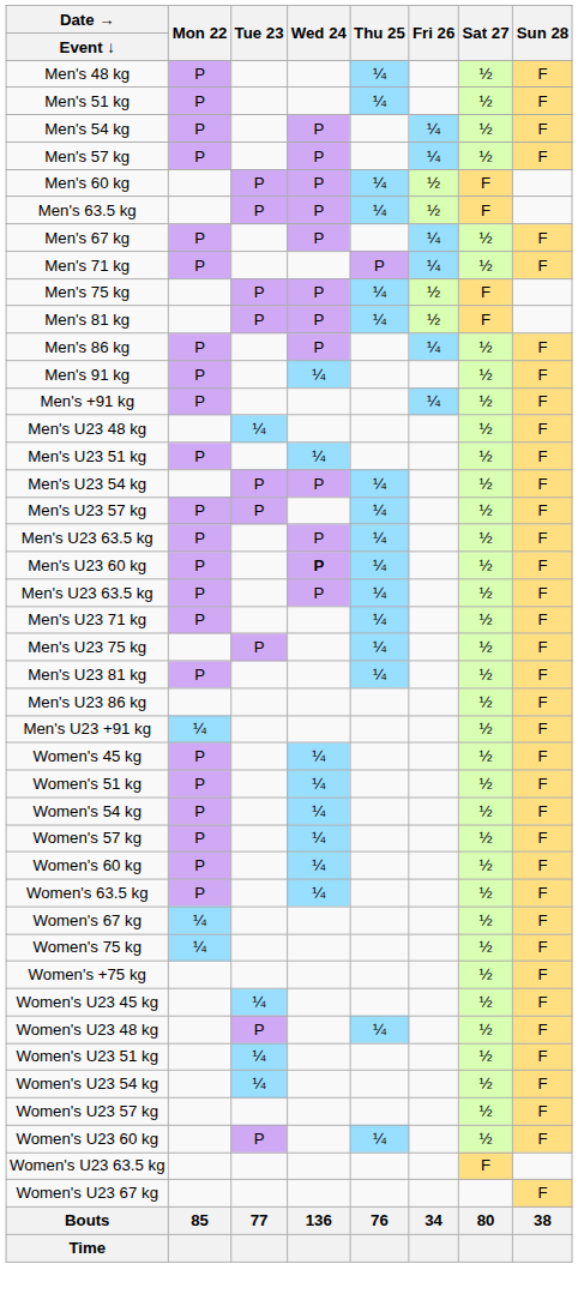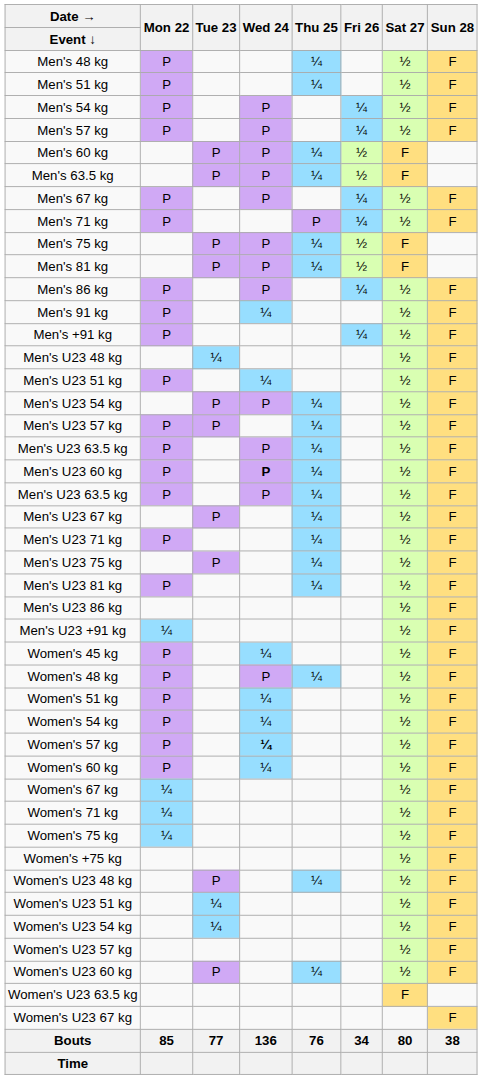 <table class="wikitable" style="font-size:90%; line-height:1.25em; margin:0.5em auto; text-align:center">
 <tr>
 <th>Date →</th>
 <th rowspan=2>Mon 22</th>
 <th rowspan=2>Tue 23</th>
 <th rowspan=2>Wed 24</th>
 <th rowspan=2>Thu 25</th>
 <th rowspan=2>Fri 26</th>
 <th rowspan=2>Sat 27</th>
 <th rowspan=2>Sun 28</th>
 </tr>
 <tr>
 <th>Event   ↓</th>
 </tr>
 <tr>
 <td>Men's 48 kg</td>
 <td bgcolor="#D0A9F5">P</td>
 <td></td>
 <td></td>
 <td bgcolor="#97DEFF">¼</td>
 <td></td>
 <td bgcolor="#D9FFB2">½</td>
 <td bgcolor="#FFDF80">F</td>
 </tr>
 <tr>
 <td>Men's 51 kg</td>
 <td bgcolor="#D0A9F5">P</td>
 <td></td>
 <td></td>
 <td bgcolor="#97DEFF">¼</td>
 <td></td>
 <td bgcolor="#D9FFB2">½</td>
 <td bgcolor="#FFDF80">F</td>
 </tr>
 <tr>
 <td>Men's 54 kg</td>
 <td bgcolor="#D0A9F5">P</td>
 <td></td>
 <td bgcolor="#D0A9F5">P</td>
 <td></td>
 <td bgcolor="#97DEFF">¼</td>
 <td bgcolor="#D9FFB2">½</td>
 <td bgcolor="#FFDF80">F</td>
 </tr>
 <tr>
 <td>Men's 57 kg</td>
 <td bgcolor="#D0A9F5">P</td>
 <td></td>
 <td bgcolor="#D0A9F5">P</td>
 <td></td>
 <td bgcolor="#97DEFF">¼</td>
 <td bgcolor="#D9FFB2">½</td>
 <td bgcolor="#FFDF80">F</td>
 </tr>
 <tr>
 <td>Men's 60 kg</td>
 <td></td>
 <td bgcolor="#D0A9F5">P</td>
 <td bgcolor="#D0A9F5">P</td>
 <td bgcolor="#97DEFF">¼</td>
 <td bgcolor="#D9FFB2">½</td>
 <td bgcolor="#FFDF80">F</td>
 <td></td>
 </tr>
 <tr>
 <td>Men's 63.5 kg</td>
 <td></td>
 <td bgcolor="#D0A9F5">P</td>
 <td bgcolor="#D0A9F5">P</td>
 <td bgcolor="#97DEFF">¼</td>
 <td bgcolor="#D9FFB2">½</td>
 <td bgcolor="#FFDF80">F</td>
 <td></td>
 </tr>
 <tr>
 <td>Men's 67 kg</td>
 <td bgcolor="#D0A9F5">P</td>
 <td></td>
 <td bgcolor="#D0A9F5">P</td>
 <td></td>
 <td bgcolor="#97DEFF">¼</td>
 <td bgcolor="#D9FFB2">½</td>
 <td bgcolor="#FFDF80">F</td>
 </tr>
 <tr>
 <td>Men's 71 kg</td>
 <td bgcolor="#D0A9F5">P</td>
 <td></td>
 <td></td>
 <td bgcolor="#D0A9F5">P</td>
 <td bgcolor="#97DEFF">¼</td>
 <td bgcolor="#D9FFB2">½</td>
 <td bgcolor="#FFDF80">F</td>
 </tr>
 <tr>
 <td>Men's 75 kg</td>
 <td></td>
 <td bgcolor="#D0A9F5">P</td>
 <td bgcolor="#D0A9F5">P</td>
 <td bgcolor="#97DEFF">¼</td>
 <td bgcolor="#D9FFB2">½</td>
 <td bgcolor="#FFDF80">F</td>
 <td></td>
 </tr>
 <tr>
 <td>Men's 81 kg</td>
 <td></td>
 <td bgcolor="#D0A9F5">P</td>
 <td bgcolor="#D0A9F5">P</td>
 <td bgcolor="#97DEFF">¼</td>
 <td bgcolor="#D9FFB2">½</td>
 <td bgcolor="#FFDF80">F</td>
 <td></td>
 </tr>
 <tr>
 <td>Men's 86 kg</td>
 <td bgcolor="#D0A9F5">P</td>
 <td></td>
 <td bgcolor="#D0A9F5">P</td>
 <td></td>
 <td bgcolor="#97DEFF">¼</td>
 <td bgcolor="#D9FFB2">½</td>
 <td bgcolor="#FFDF80">F</td>
 </tr>
 <tr>
 <td>Men's 91 kg</td>
 <td bgcolor="#D0A9F5">P</td>
 <td></td>
 <td bgcolor="#97DEFF">¼</td>
 <td></td>
 <td></td>
 <td bgcolor="#D9FFB2">½</td>
 <td bgcolor="#FFDF80">F</td>
 </tr>
 <tr>
 <td>Men's +91 kg</td>
 <td bgcolor="#D0A9F5">P</td>
 <td></td>
 <td></td>
 <td></td>
 <td bgcolor="#97DEFF">¼</td>
 <td bgcolor="#D9FFB2">½</td>
 <td bgcolor="#FFDF80">F</td>
 </tr>
 <tr>
 <td>Men's U23 48 kg</td>
 <td></td>
 <td bgcolor="#97DEFF">¼</td>
 <td></td>
 <td></td>
 <td></td>
 <td bgcolor="#D9FFB2">½</td>
 <td bgcolor="#FFDF80">F</td>
 </tr>
 <tr>
 <td>Men's U23 51 kg</td>
 <td bgcolor="#D0A9F5">P</td>
 <td></td>
 <td bgcolor="#97DEFF">¼</td>
 <td></td>
 <td></td>
 <td bgcolor="#D9FFB2">½</td>
 <td bgcolor="#FFDF80">F</td>
 </tr>
 <tr>
 <td>Men's U23 54 kg</td>
 <td></td>
 <td bgcolor="#D0A9F5">P</td>
 <td bgcolor="#D0A9F5">P</td>
 <td bgcolor="#97DEFF">¼</td>
 <td></td>
 <td bgcolor="#D9FFB2">½</td>
 <td bgcolor="#FFDF80">F</td>
 </tr>
 <tr>
 <td>Men's U23 57 kg</td>
 <td bgcolor="#D0A9F5">P</td>
 <td bgcolor="#D0A9F5">P</td>
 <td></td>
 <td bgcolor="#97DEFF">¼</td>
 <td></td>
 <td bgcolor="#D9FFB2">½</td>
 <td bgcolor="#FFDF80">F</td>
 </tr>
 <tr>
 <td>Men's U23 63.5 kg</td>
 <td bgcolor="#D0A9F5">P</td>
 <td></td>
 <td bgcolor="#D0A9F5">P</td>
 <td bgcolor="#97DEFF">¼</td>
 <td></td>
 <td bgcolor="#D9FFB2">½</td>
 <td bgcolor="#FFDF80">F</td>
 </tr>
 <tr>
 <td>Men's U23 60 kg</td>
 <td bgcolor="#D0A9F5">P</td>
 <td></td>
 <td bgcolor="#D0A9F5"><strong>P</strong></td>
 <td bgcolor="#97DEFF">¼</td>
 <td></td>
 <td bgcolor="#D9FFB2">½</td>
 <td bgcolor="#FFDF80">F</td>
 </tr>
 <tr>
 <td>Men's U23 63.5 kg</td>
 <td bgcolor="#D0A9F5">P</td>
 <td></td>
 <td bgcolor="#D0A9F5">P</td>
 <td bgcolor="#97DEFF">¼</td>
 <td></td>
 <td bgcolor="#D9FFB2">½</td>
 <td bgcolor="#FFDF80">F</td>
 </tr>
 <tr>
+<td>Men's U23 67 kg</td>
+<td></td>
+<td bgcolor="#D0A9F5">P</td>
+<td></td>
+<td bgcolor="#97DEFF">¼</td>
+<td></td>
+<td bgcolor="#D9FFB2">½</td>
+<td bgcolor="#FFDF80">F</td>
+</tr>
+<tr>
 <td>Men's U23 71 kg</td>
 <td bgcolor="#D0A9F5">P</td>
 <td></td>
 <td></td>
 <td bgcolor="#97DEFF">¼</td>
 <td></td>
 <td bgcolor="#D9FFB2">½</td>
 <td bgcolor="#FFDF80">F</td>
 </tr>
 <tr>
 <td>Men's U23 75 kg</td>
 <td></td>
 <td bgcolor="#D0A9F5">P</td>
 <td></td>
 <td bgcolor="#97DEFF">¼</td>
 <td></td>
 <td bgcolor="#D9FFB2">½</td>
 <td bgcolor="#FFDF80">F</td>
 </tr>
 <tr>
 <td>Men's U23 81 kg</td>
 <td bgcolor="#D0A9F5">P</td>
 <td></td>
 <td></td>
 <td bgcolor="#97DEFF">¼</td>
 <td></td>
 <td bgcolor="#D9FFB2">½</td>
 <td bgcolor="#FFDF80">F</td>
 </tr>
 <tr>
 <td>Men's U23 86 kg</td>
 <td></td>
 <td></td>
 <td></td>
 <td></td>
 <td></td>
 <td bgcolor="#D9FFB2">½</td>
 <td bgcolor="#FFDF80">F</td>
 </tr>
 <tr>
 <td>Men's U23 +91 kg</td>
 <td bgcolor="#97DEFF">¼</td>
 <td></td>
 <td></td>
 <td></td>
 <td></td>
 <td bgcolor="#D9FFB2">½</td>
 <td bgcolor="#FFDF80">F</td>
 </tr>
 <tr>
 <td>Women's 45 kg</td>
 <td bgcolor="#D0A9F5">P</td>
 <td></td>
 <td bgcolor="#97DEFF">¼</td>
 <td></td>
 <td></td>
 <td bgcolor="#D9FFB2">½</td>
 <td bgcolor="#FFDF80">F</td>
 </tr>
 <tr>
+<td>Women's 48 kg</td>
+<td bgcolor="#D0A9F5">P</td>
+<td></td>
+<td bgcolor="#D0A9F5">P</td>
+<td bgcolor="#97DEFF">¼</td>
+<td></td>
+<td bgcolor="#D9FFB2">½</td>
+<td bgcolor="#FFDF80">F</td>
+</tr>
+<tr>
 <td>Women's 51 kg</td>
 <td bgcolor="#D0A9F5">P</td>
 <td></td>
 <td bgcolor="#97DEFF">¼</td>
 <td></td>
 <td></td>
 <td bgcolor="#D9FFB2">½</td>
 <td bgcolor="#FFDF80">F</td>
 </tr>
 <tr>
 <td>Women's 54 kg</td>
 <td bgcolor="#D0A9F5">P</td>
 <td></td>
 <td bgcolor="#97DEFF">¼</td>
 <td></td>
 <td></td>
 <td bgcolor="#D9FFB2">½</td>
 <td bgcolor="#FFDF80">F</td>
 </tr>
 <tr>
 <td>Women's 57 kg</td>
 <td bgcolor="#D0A9F5">P</td>
 <td></td>
-<td bgcolor="#97DEFF">¼</td>
+<td bgcolor="#97DEFF"><strong>¼</strong></td>
 <td></td>
 <td></td>
 <td bgcolor="#D9FFB2">½</td>
 <td bgcolor="#FFDF80">F</td>
 </tr>
 <tr>
 <td>Women's 60 kg</td>
 <td bgcolor="#D0A9F5">P</td>
 <td></td>
 <td bgcolor="#97DEFF">¼</td>
 <td></td>
 <td></td>
 <td bgcolor="#D9FFB2">½</td>
 <td bgcolor="#FFDF80">F</td>
 </tr>
 <tr>
-<td>Women's 63.5 kg</td>
-<td bgcolor="#D0A9F5">P</td>
+<td>Women's 67 kg</td>
+<td bgcolor="#97DEFF">¼</td>
 <td></td>
-<td bgcolor="#97DEFF">¼</td>
+<td></td>
 <td></td>
 <td></td>
 <td bgcolor="#D9FFB2">½</td>
 <td bgcolor="#FFDF80">F</td>
 </tr>
 <tr>
-<td>Women's 67 kg</td>
+<td>Women's 71 kg</td>
 <td bgcolor="#97DEFF">¼</td>
 <td></td>
 <td></td>
 <td></td>
 <td></td>
 <td bgcolor="#D9FFB2">½</td>
 <td bgcolor="#FFDF80">F</td>
 </tr>
 <tr>
 <td>Women's 75 kg</td>
 <td bgcolor="#97DEFF">¼</td>
 <td></td>
 <td></td>
 <td></td>
 <td></td>
 <td bgcolor="#D9FFB2">½</td>
 <td bgcolor="#FFDF80">F</td>
 </tr>
 <tr>
 <td>Women's +75 kg</td>
 <td></td>
 <td></td>
-<td></td>
-<td></td>
-<td></td>
-<td bgcolor="#D9FFB2">½</td>
-<td bgcolor="#FFDF80">F</td>
-</tr>
-<tr>
-<td>Women's U23 45 kg</td>
-<td></td>
-<td bgcolor="#97DEFF">¼</td>
 <td></td>
 <td></td>
 <td></td>
 <td bgcolor="#D9FFB2">½</td>
 <td bgcolor="#FFDF80">F</td>
 </tr>
 <tr>
 <td>Women's U23 48 kg</td>
 <td></td>
 <td bgcolor="#D0A9F5">P</td>
 <td></td>
 <td bgcolor="#97DEFF">¼</td>
 <td></td>
 <td bgcolor="#D9FFB2">½</td>
 <td bgcolor="#FFDF80">F</td>
 </tr>
 <tr>
 <td>Women's U23 51 kg</td>
 <td></td>
 <td bgcolor="#97DEFF">¼</td>
 <td></td>
 <td></td>
 <td></td>
 <td bgcolor="#D9FFB2">½</td>
 <td bgcolor="#FFDF80">F</td>
 </tr>
 <tr>
 <td>Women's U23 54 kg</td>
 <td></td>
 <td bgcolor="#97DEFF">¼</td>
 <td></td>
 <td></td>
 <td></td>
 <td bgcolor="#D9FFB2">½</td>
 <td bgcolor="#FFDF80">F</td>
 </tr>
 <tr>
 <td>Women's U23 57 kg</td>
 <td></td>
 <td></td>
 <td></td>
 <td></td>
 <td></td>
 <td bgcolor="#D9FFB2">½</td>
 <td bgcolor="#FFDF80">F</td>
 </tr>
 <tr>
 <td>Women's U23 60 kg</td>
 <td></td>
 <td bgcolor="#D0A9F5">P</td>
 <td></td>
 <td bgcolor="#97DEFF">¼</td>
 <td></td>
 <td bgcolor="#D9FFB2">½</td>
 <td bgcolor="#FFDF80">F</td>
 </tr>
 <tr>
 <td>Women's U23 63.5 kg</td>
 <td></td>
 <td></td>
 <td></td>
 <td></td>
 <td></td>
 <td bgcolor="#FFDF80">F</td>
 <td></td>
 </tr>
 <tr>
 <td>Women's U23 67 kg</td>
 <td></td>
 <td></td>
 <td></td>
 <td></td>
 <td></td>
 <td></td>
 <td bgcolor="#FFDF80">F</td>
 </tr>
 <tr>
 <th>Bouts</th>
 <th>85</th>
 <th>77</th>
 <th>136</th>
 <th>76</th>
 <th>34</th>
 <th>80</th>
 <th>38</th>
 </tr>
 <tr>
 <th>Time</th>
 <th></th>
 <th></th>
 <th></th>
 <th></th>
 <th></th>
 <th></th>
 <th></th>
 </tr>
 </table>
